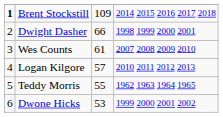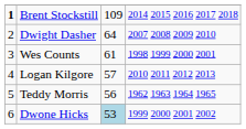 <table class="wikitable">
 <tr>
 </tr>
 <tr>
 <td><strong>1</strong></td>
 <td><a href='#'>Brent Stockstill</a></td>
 <td><abbr>109</abbr></td>
 <td style="font-size:80%;"><a href='#'>2014</a> <a href='#'>2015</a> <a href='#'>2016</a> <a href='#'>2017</a> <a href='#'>2018</a></td>
 </tr>
 <tr>
 <td>2</td>
 <td><a href='#'>Dwight Dasher</a></td>
-<td><abbr>66</abbr></td>
-<td style="font-size:80%;"><a href='#'>1998</a> <a href='#'>1999</a> <a href='#'>2000</a> <a href='#'>2001</a></td>
+<td><abbr>64</abbr></td>
+<td style="font-size:80%;"><a href='#'>2007</a> <a href='#'>2008</a> <a href='#'>2009</a> <a href='#'>2010</a></td>
 </tr>
 <tr>
 <td>3</td>
 <td>Wes Counts</td>
 <td><abbr>61</abbr></td>
-<td style="font-size:80%;"><a href='#'>2007</a> <a href='#'>2008</a> <a href='#'>2009</a> <a href='#'>2010</a></td>
+<td style="font-size:80%;"><a href='#'>1998</a> <a href='#'>1999</a> <a href='#'>2000</a> <a href='#'>2001</a></td>
 </tr>
 <tr>
 <td>4</td>
 <td>Logan Kilgore</td>
 <td><abbr>57</abbr></td>
 <td style="font-size:80%;"><a href='#'>2010</a> <a href='#'>2011</a> <a href='#'>2012</a> <a href='#'>2013</a></td>
 </tr>
 <tr>
 <td>5</td>
 <td>Teddy Morris</td>
-<td><abbr>55</abbr></td>
+<td><abbr>56</abbr></td>
 <td style="font-size:80%;"><a href='#'>1962</a> <a href='#'>1963</a> <a href='#'>1964</a> <a href='#'>1965</a></td>
 </tr>
 <tr>
 <td>6</td>
 <td><a href='#'>Dwone Hicks</a></td>
-<td><abbr>53</abbr></td>
+<td style="background: lightblue;"><abbr>53</abbr></td>
 <td style="font-size:80%;"><a href='#'>1999</a> <a href='#'>2000</a> <a href='#'>2001</a> <a href='#'>2002</a></td>
 </tr>
 </table>
